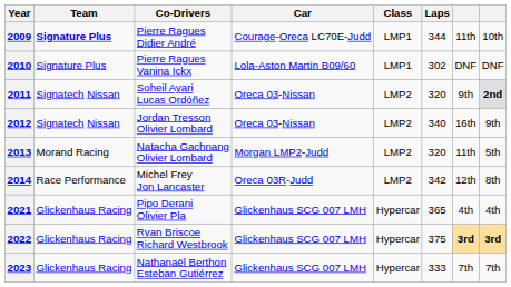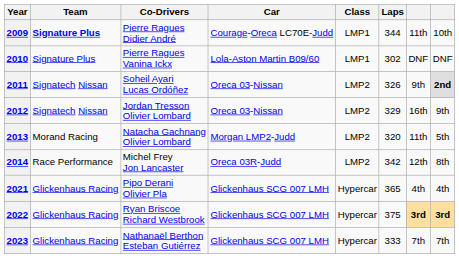 <table class="wikitable" style="text-align:center; font-size:90%">
 <tr>
 <th>Year</th>
 <th>Team</th>
 <th>Co-Drivers</th>
 <th>Car</th>
 <th>Class</th>
 <th>Laps</th>
 <th></th>
 <th></th>
 </tr>
 <tr>
 <th><a href='#'>2009</a></th>
 <td align="left"><strong> <a href='#'>Signature Plus</a></strong></td>
 <td align="left"> <a href='#'>Pierre Ragues</a><br> <a href='#'>Didier André</a></td>
 <td align="left"><a href='#'>Courage</a>-<a href='#'>Oreca</a> LC70E-<a href='#'>Judd</a></td>
 <td>LMP1</td>
 <td>344</td>
 <td>11th</td>
 <td>10th</td>
 </tr>
 <tr>
 <th><a href='#'>2010</a></th>
 <td align="left"> <a href='#'>Signature Plus</a></td>
 <td align="left"> <a href='#'>Pierre Ragues</a><br> <a href='#'>Vanina Ickx</a></td>
 <td align="left"><a href='#'>Lola-Aston Martin B09/60</a></td>
 <td>LMP1</td>
 <td>302</td>
 <td>DNF</td>
 <td>DNF</td>
 </tr>
 <tr>
 <th><a href='#'>2011</a></th>
 <td align="left"> <a href='#'>Signatech</a> <a href='#'>Nissan</a></td>
 <td align="left"> <a href='#'>Soheil Ayari</a><br> <a href='#'>Lucas Ordóñez</a></td>
 <td align="left"><a href='#'>Oreca 03</a>-<a href='#'>Nissan</a></td>
 <td>LMP2</td>
-<td>320</td>
+<td>326</td>
 <td>9th</td>
 <td style="background:#DFDFDF;"><strong>2nd</strong></td>
 </tr>
 <tr>
 <th><a href='#'>2012</a></th>
 <td align="left"> <a href='#'>Signatech</a> <a href='#'>Nissan</a></td>
 <td align="left"> <a href='#'>Jordan Tresson</a><br> <a href='#'>Olivier Lombard</a></td>
 <td align="left"><a href='#'>Oreca 03</a>-<a href='#'>Nissan</a></td>
 <td>LMP2</td>
-<td>340</td>
+<td>329</td>
 <td>16th</td>
 <td>9th</td>
 </tr>
 <tr>
 <th><a href='#'>2013</a></th>
 <td align="left"> Morand Racing</td>
 <td align="left"> <a href='#'>Natacha Gachnang</a><br> <a href='#'>Olivier Lombard</a></td>
 <td align="left"><a href='#'>Morgan LMP2</a>-<a href='#'>Judd</a></td>
 <td>LMP2</td>
 <td>320</td>
 <td>11th</td>
 <td>5th</td>
 </tr>
 <tr>
 <th><a href='#'>2014</a></th>
 <td align="left"> Race Performance</td>
 <td align="left"> Michel Frey<br> <a href='#'>Jon Lancaster</a></td>
 <td align="left"><a href='#'>Oreca 03R</a>-<a href='#'>Judd</a></td>
 <td>LMP2</td>
 <td>342</td>
 <td>12th</td>
 <td>8th</td>
 </tr>
 <tr>
 <th><a href='#'>2021</a></th>
 <td align="left"> <a href='#'>Glickenhaus Racing</a></td>
 <td align="left"> <a href='#'>Pipo Derani</a><br> <a href='#'>Olivier Pla</a></td>
 <td align="left"><a href='#'>Glickenhaus SCG 007 LMH</a></td>
 <td>Hypercar</td>
 <td>365</td>
 <td>4th</td>
 <td>4th</td>
 </tr>
 <tr>
 <th><a href='#'>2022</a></th>
 <td align="left"> <a href='#'>Glickenhaus Racing</a></td>
 <td align="left"> <a href='#'>Ryan Briscoe</a><br> <a href='#'>Richard Westbrook</a></td>
 <td align="left"><a href='#'>Glickenhaus SCG 007 LMH</a></td>
 <td>Hypercar</td>
 <td>375</td>
 <td style="background:#FFDF9F;"><strong>3rd</strong></td>
 <td style="background:#FFDF9F;"><strong>3rd</strong></td>
 </tr>
 <tr>
 <th><a href='#'>2023</a></th>
 <td align="left"> <a href='#'>Glickenhaus Racing</a></td>
 <td align="left"> <a href='#'>Nathanaël Berthon</a><br> <a href='#'>Esteban Gutiérrez</a></td>
 <td align="left"><a href='#'>Glickenhaus SCG 007 LMH</a></td>
 <td>Hypercar</td>
 <td>333</td>
 <td>7th</td>
 <td>7th</td>
 </tr>
 </table>
